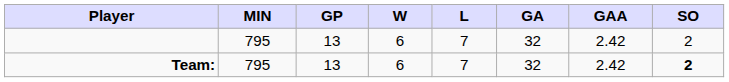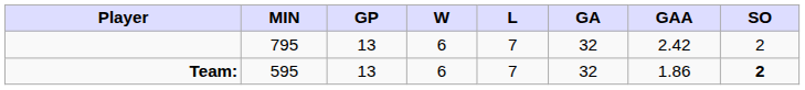 <table style="width:60%;" class="wikitable sortable">
 <tr>
 <th style="background:#ddf; width:10%;">Player</th>
 <th style="width:3%; background:#ddf;" title="Minutes played">MIN</th>
 <th style="width:3%; background:#ddf;" title="Games played in">GP</th>
 <th style="width:3%; background:#ddf;" title="Games played in">W</th>
 <th style="width:3%; background:#ddf;" title="Games played in">L</th>
 <th style="width:3%; background:#ddf;" title="Goals against">GA</th>
 <th style="width:3%; background:#ddf;" title="Goals against average">GAA</th>
 <th style="width:3%; background:#ddf;" title="Shut-outs">SO</th>
 </tr>
 <tr style="text-align:center;">
 <td style="text-align:right;"></td>
 <td>795</td>
 <td>13</td>
 <td>6</td>
 <td>7</td>
 <td>32</td>
 <td>2.42</td>
 <td>2</td>
 </tr>
 <tr style="text-align:center;">
 <td style="text-align:right;"><strong>Team:</strong></td>
-<td>795</td>
+<td>595</td>
 <td>13</td>
 <td>6</td>
 <td>7</td>
 <td>32</td>
-<td>2.42</td>
+<td>1.86</td>
 <td><strong>2</strong></td>
 </tr>
 </table>
